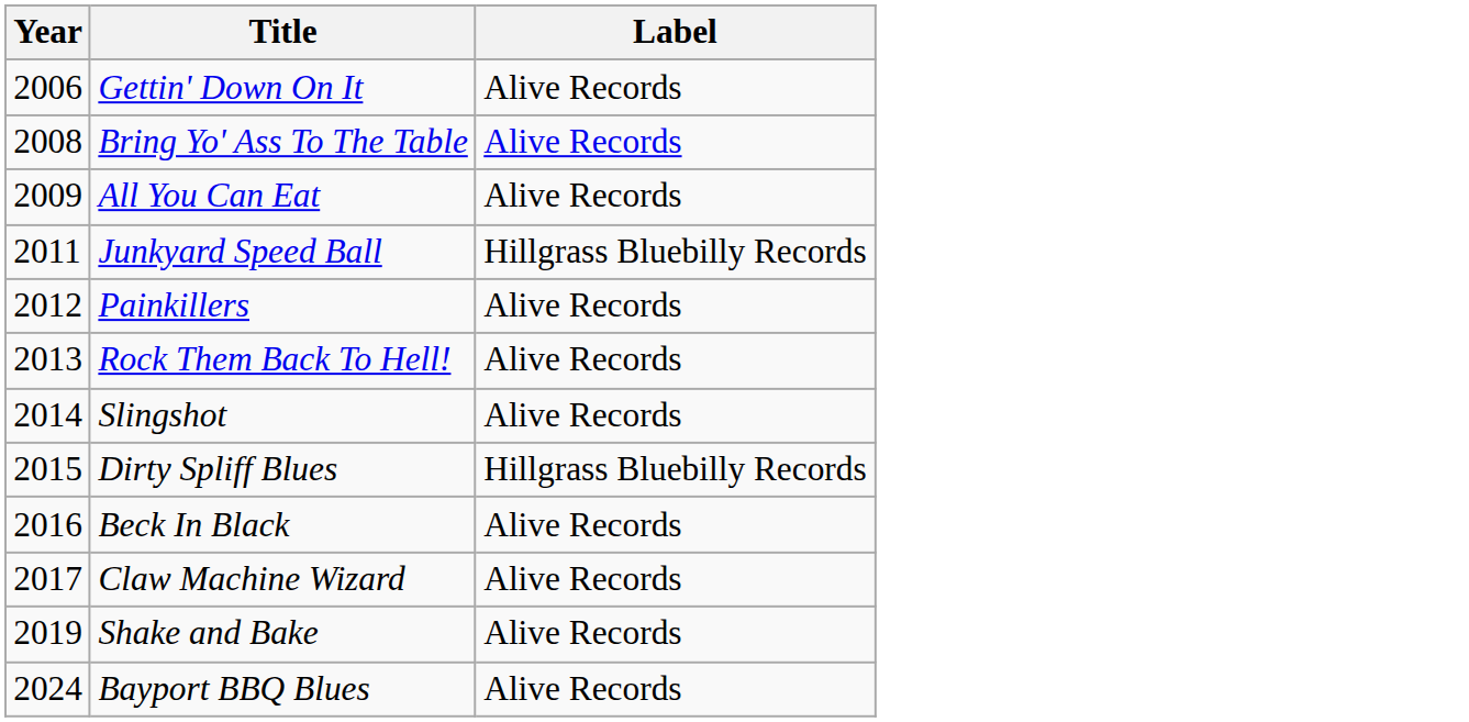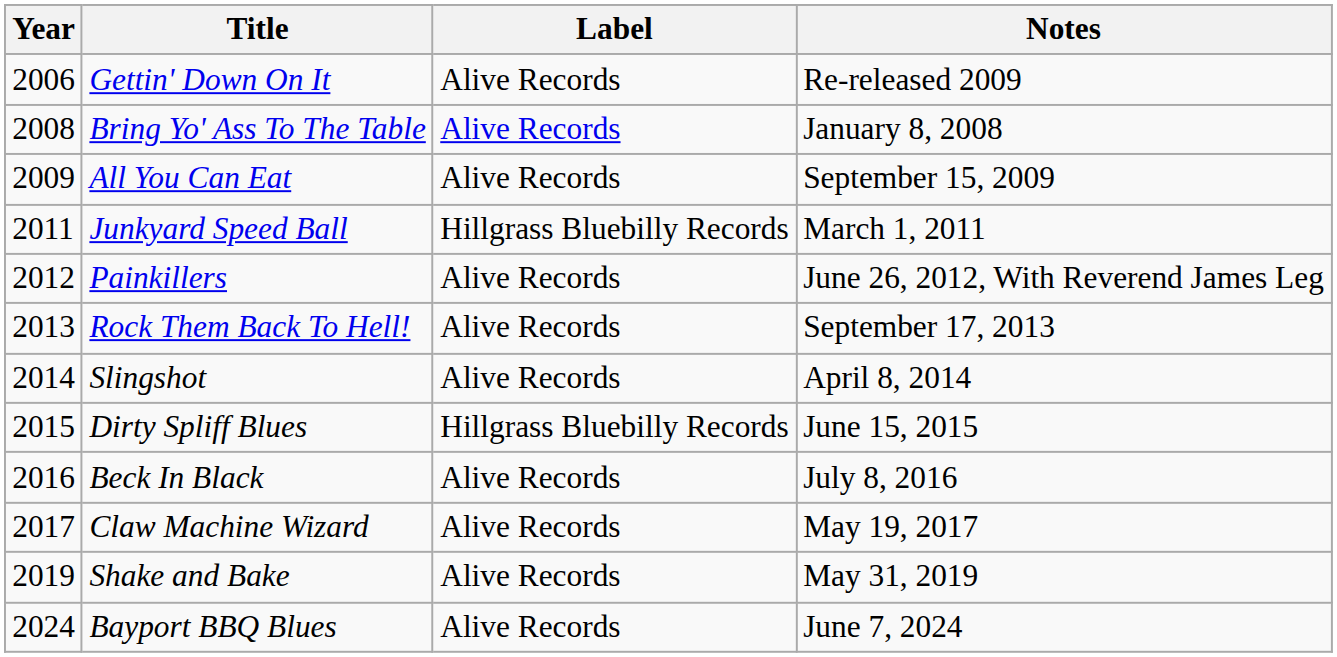 <table class="wikitable">
 <tr>
 <th>Year</th>
 <th>Title</th>
 <th>Label</th>
+<th>Notes</th>
 </tr>
 <tr>
 <td>2006</td>
 <td><em><a href='#'>Gettin' Down On It</a></em></td>
 <td>Alive Records</td>
+<td>Re-released 2009</td>
 </tr>
 <tr>
 <td>2008</td>
 <td><em><a href='#'>Bring Yo' Ass To The Table</a></em></td>
 <td><a href='#'>Alive Records</a></td>
+<td>January 8, 2008</td>
 </tr>
 <tr>
 <td>2009</td>
 <td><em><a href='#'>All You Can Eat</a></em></td>
 <td>Alive Records</td>
+<td>September 15, 2009</td>
 </tr>
 <tr>
 <td>2011</td>
 <td><em><a href='#'>Junkyard Speed Ball</a></em></td>
 <td>Hillgrass Bluebilly Records</td>
+<td>March 1, 2011</td>
 </tr>
 <tr>
 <td>2012</td>
 <td><em><a href='#'>Painkillers</a></em></td>
 <td>Alive Records</td>
+<td>June 26, 2012, With Reverend James Leg</td>
 </tr>
 <tr>
 <td>2013</td>
 <td><em><a href='#'>Rock Them Back To Hell!</a></em></td>
 <td>Alive Records</td>
+<td>September 17, 2013</td>
 </tr>
 <tr>
 <td>2014</td>
 <td><em>Slingshot</em></td>
 <td>Alive Records</td>
+<td>April 8, 2014</td>
 </tr>
 <tr>
 <td>2015</td>
 <td><em>Dirty Spliff Blues</em></td>
 <td>Hillgrass Bluebilly Records</td>
+<td>June 15, 2015</td>
 </tr>
 <tr>
 <td>2016</td>
 <td><em>Beck In Black</em></td>
 <td>Alive Records</td>
+<td>July 8, 2016</td>
 </tr>
 <tr>
 <td>2017</td>
 <td><em>Claw Machine Wizard</em> </td>
 <td>Alive Records</td>
+<td>May 19, 2017</td>
 </tr>
 <tr>
 <td>2019</td>
 <td><em>Shake and Bake </em> </td>
 <td>Alive Records</td>
+<td>May 31, 2019</td>
 </tr>
 <tr>
 <td>2024</td>
 <td><em>Bayport BBQ Blues</em> </td>
 <td>Alive Records</td>
+<td>June 7, 2024</td>
 </tr>
 </table>
